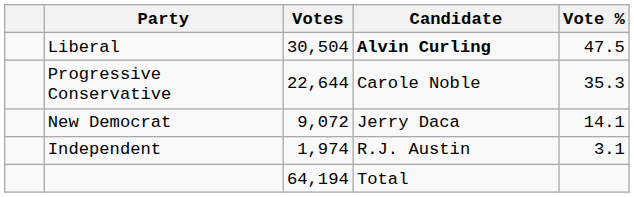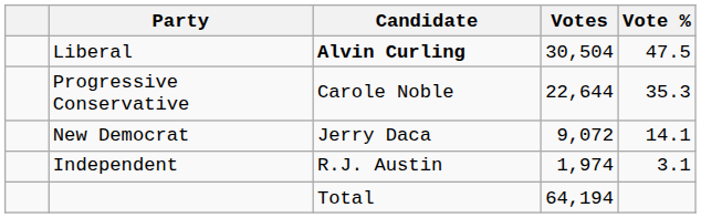 <table class="wikitable">
 <tr>
 <th></th>
 <th scope="col" width="175">Party</th>
+<th scope="col" width="150">Candidate</th>
 <th>Votes</th>
-<th scope="col" width="150">Candidate</th>
 <th>Vote %</th>
 </tr>
 <tr>
 <td>   </td>
 <td>Liberal</td>
+<td><strong>Alvin Curling</strong></td>
 <td align=right>30,504</td>
-<td><strong>Alvin Curling</strong></td>
 <td align=right>47.5</td>
 </tr>
 <tr>
 <td>   </td>
 <td>Progressive Conservative</td>
+<td>Carole Noble</td>
 <td align=right>22,644</td>
-<td>Carole Noble</td>
 <td align=right>35.3</td>
 </tr>
 <tr>
 <td>   </td>
 <td>New Democrat</td>
+<td>Jerry Daca</td>
 <td align=right>9,072</td>
-<td>Jerry Daca</td>
 <td align=right>14.1</td>
 </tr>
 <tr>
 <td>   </td>
 <td>Independent</td>
+<td>R.J. Austin</td>
 <td align=right>1,974</td>
-<td>R.J. Austin</td>
 <td align=right>3.1</td>
 </tr>
 <tr |>
 <td></td>
 <td></td>
+<td>Total</td>
 <td align=right>64,194</td>
-<td>Total</td>
 <td></td>
 </tr>
 </table>
